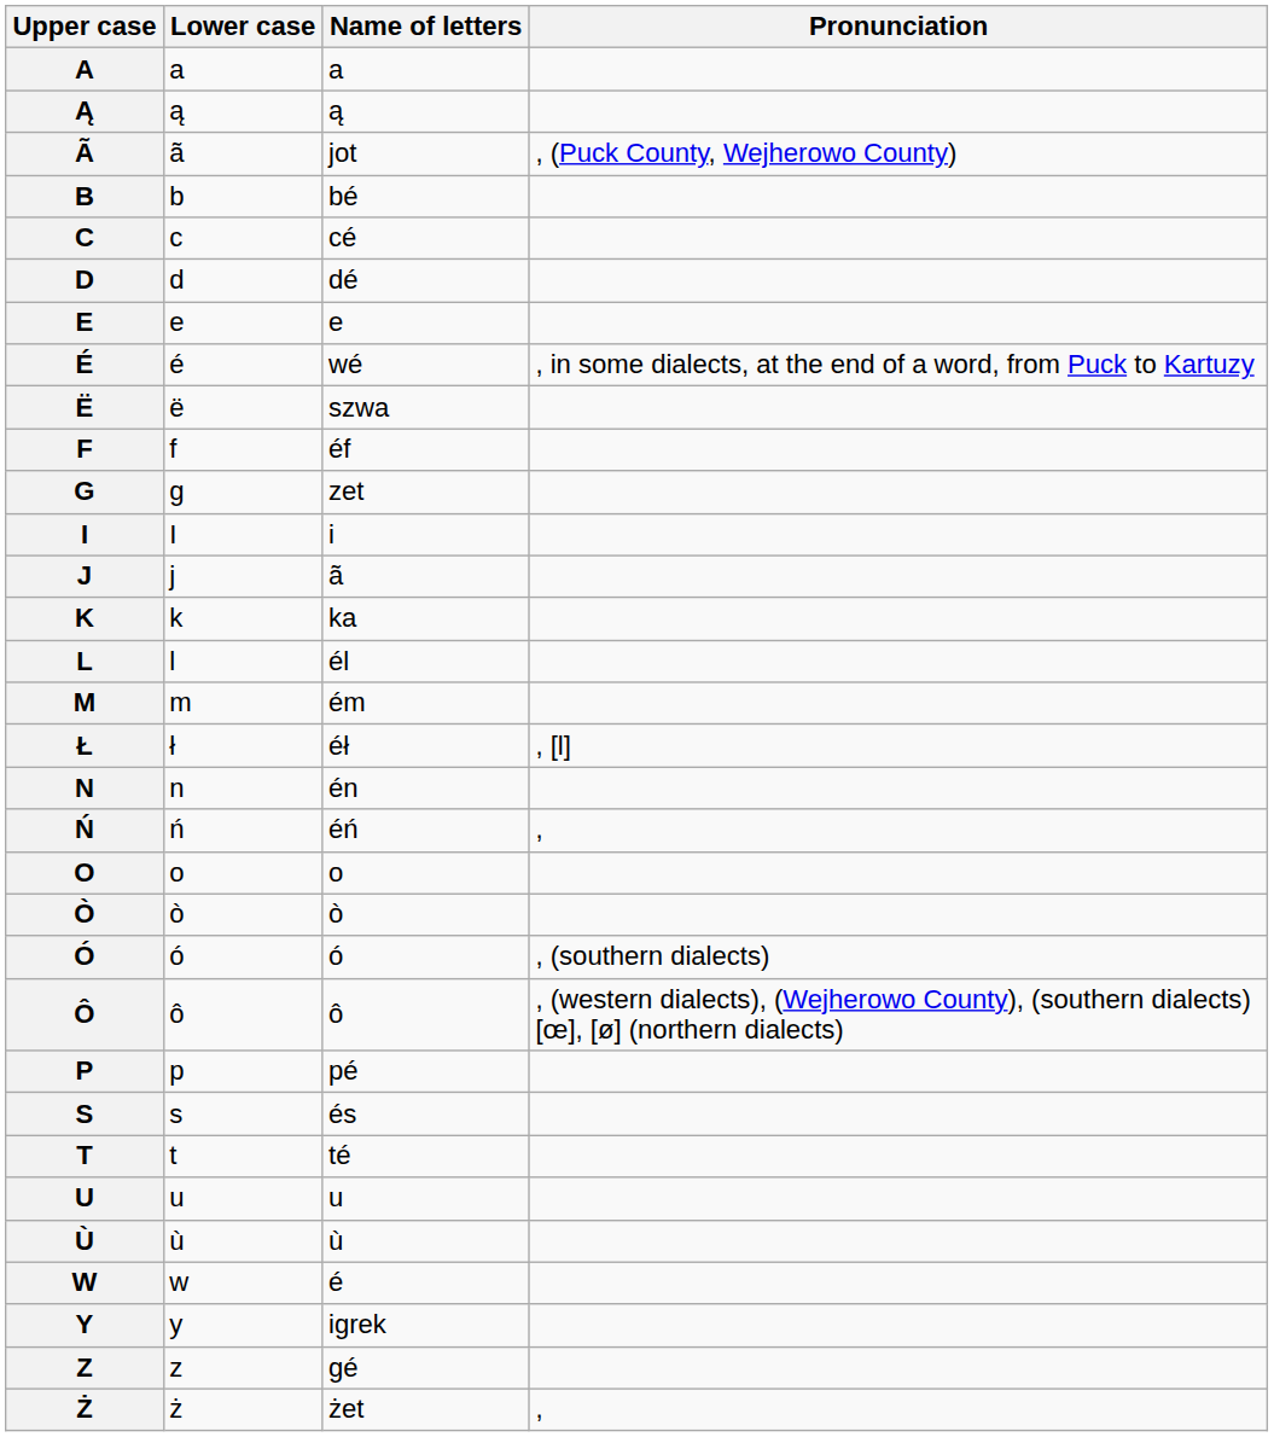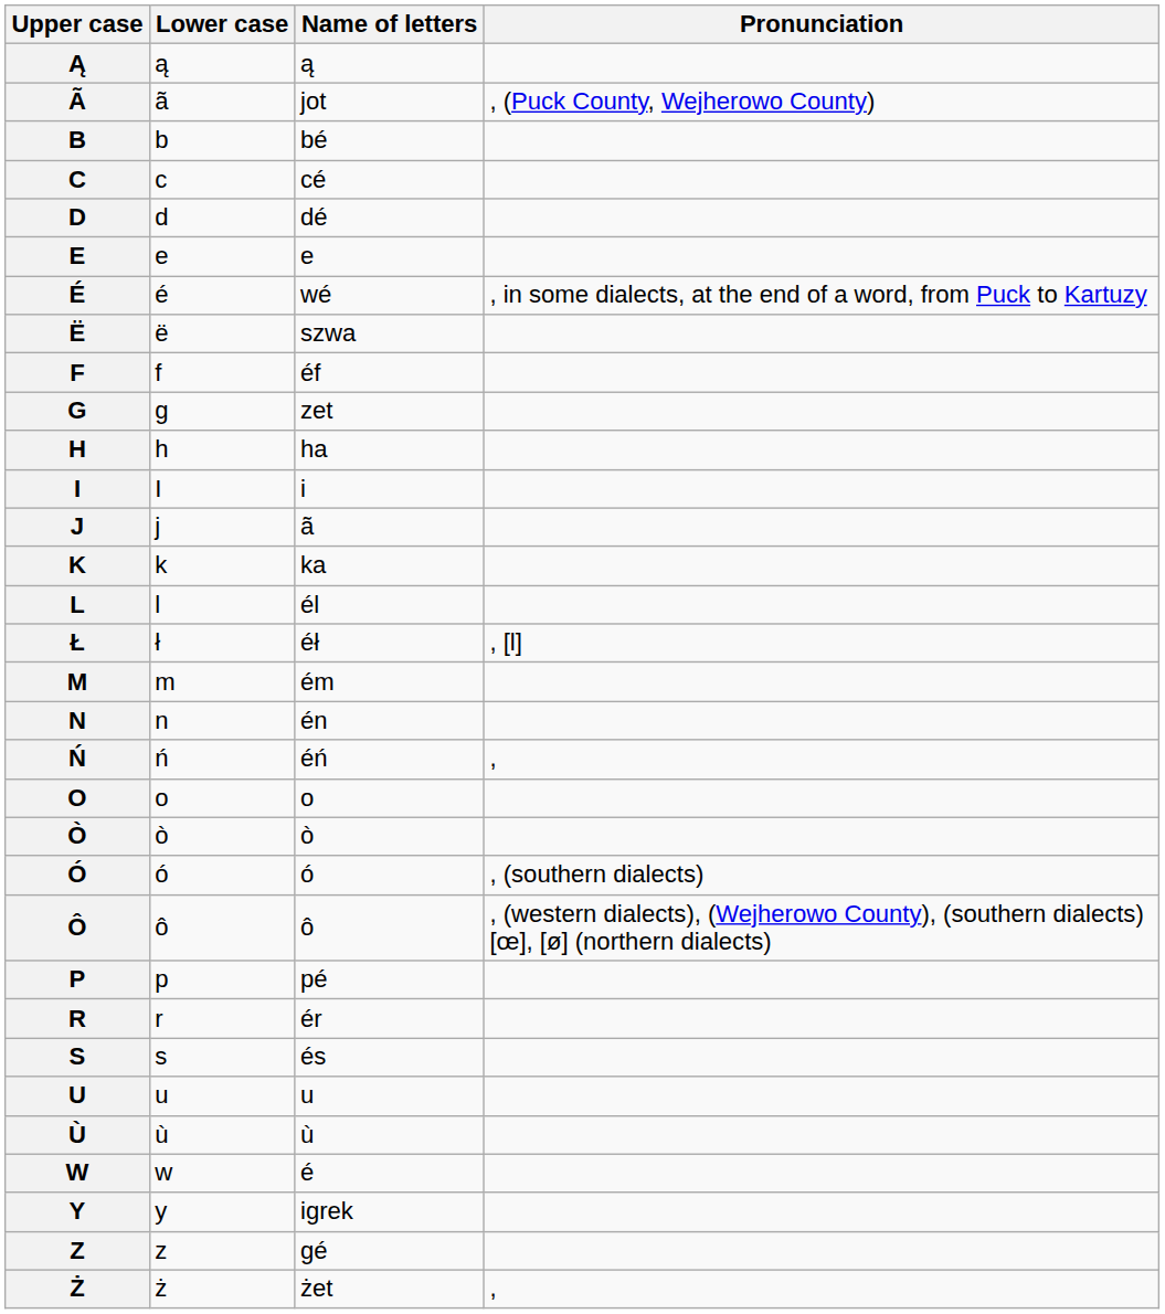 <table class="wikitable" width="60%">
 <tr>
 <th>Upper case</th>
 <th>Lower case</th>
 <th>Name of letters </th>
 <th>Pronunciation</th>
-</tr>
-<tr>
-<th>A</th>
-<td>a</td>
-<td>a</td>
-<td></td>
 </tr>
 <tr>
 <th>Ą</th>
 <td>ą</td>
 <td>ą</td>
 <td></td>
 </tr>
 <tr>
 <th>Ã</th>
 <td>ã</td>
 <td>jot</td>
 <td>,  (<a href='#'>Puck County</a>, <a href='#'>Wejherowo County</a>)</td>
 </tr>
 <tr>
 <th>B</th>
 <td>b</td>
 <td>bé</td>
 <td></td>
 </tr>
 <tr>
 <th>C</th>
 <td>c</td>
 <td>cé</td>
 <td></td>
 </tr>
 <tr>
 <th>D</th>
 <td>d</td>
 <td>dé</td>
 <td></td>
 </tr>
 <tr>
 <th>E</th>
 <td>e</td>
 <td>e</td>
 <td></td>
 </tr>
 <tr>
 <th>É</th>
 <td>é</td>
 <td>wé</td>
 <td>,  in some dialects,  at the end of a word,  from <a href='#'>Puck</a> to <a href='#'>Kartuzy</a></td>
 </tr>
 <tr>
 <th>Ë</th>
 <td>ë</td>
 <td>szwa</td>
 <td></td>
 </tr>
 <tr>
 <th>F</th>
 <td>f</td>
 <td>éf</td>
 <td></td>
 </tr>
 <tr>
 <th>G</th>
 <td>g</td>
 <td>zet</td>
 <td></td>
 </tr>
 <tr>
+<th>H</th>
+<td>h</td>
+<td>ha</td>
+<td></td>
+</tr>
+<tr>
 <th>I</th>
 <td>I</td>
 <td>i</td>
 <td></td>
 </tr>
 <tr>
 <th>J</th>
 <td>j</td>
 <td>ã</td>
 <td></td>
 </tr>
 <tr>
 <th>K</th>
 <td>k</td>
 <td>ka</td>
 <td></td>
 </tr>
 <tr>
 <th>L</th>
 <td>l</td>
 <td>él</td>
 <td></td>
 </tr>
 <tr>
+<th>Ł</th>
+<td>ł</td>
+<td>éł</td>
+<td>, [l]</td>
+</tr>
+<tr>
 <th>M</th>
 <td>m</td>
 <td>ém</td>
 <td></td>
-</tr>
-<tr>
-<th>Ł</th>
-<td>ł</td>
-<td>éł</td>
-<td>, [l]</td>
 </tr>
 <tr>
 <th>N</th>
 <td>n</td>
 <td>én</td>
 <td></td>
 </tr>
 <tr>
 <th>Ń</th>
 <td>ń</td>
 <td>éń</td>
 <td>, </td>
 </tr>
 <tr>
 <th>O</th>
 <td>o</td>
 <td>o</td>
 <td></td>
 </tr>
 <tr>
 <th>Ò</th>
 <td>ò</td>
 <td>ò</td>
 <td></td>
 </tr>
 <tr>
 <th>Ó</th>
 <td>ó</td>
 <td>ó</td>
 <td>,  (southern dialects)</td>
 </tr>
 <tr>
 <th>Ô</th>
 <td>ô</td>
 <td>ô</td>
 <td>,  (western dialects),  (<a href='#'>Wejherowo County</a>),  (southern dialects)<br>[œ], [ø] (northern dialects)</td>
 </tr>
 <tr>
 <th>P</th>
 <td>p</td>
 <td>pé</td>
 <td></td>
 </tr>
 <tr>
+<th>R</th>
+<td>r</td>
+<td>ér</td>
+<td></td>
+</tr>
+<tr>
 <th>S</th>
 <td>s</td>
 <td>és</td>
-<td></td>
-</tr>
-<tr>
-<th>T</th>
-<td>t</td>
-<td>té</td>
 <td></td>
 </tr>
 <tr>
 <th>U</th>
 <td>u</td>
 <td>u</td>
 <td></td>
 </tr>
 <tr>
 <th>Ù</th>
 <td>ù</td>
 <td>ù</td>
 <td></td>
 </tr>
 <tr>
 <th>W</th>
 <td>w</td>
 <td>é</td>
 <td></td>
 </tr>
 <tr>
 <th>Y</th>
 <td>y</td>
 <td>igrek</td>
 <td></td>
 </tr>
 <tr>
 <th>Z</th>
 <td>z</td>
 <td>gé</td>
 <td></td>
 </tr>
 <tr>
 <th>Ż</th>
 <td>ż</td>
 <td>żet</td>
 <td>, </td>
 </tr>
 </table>
